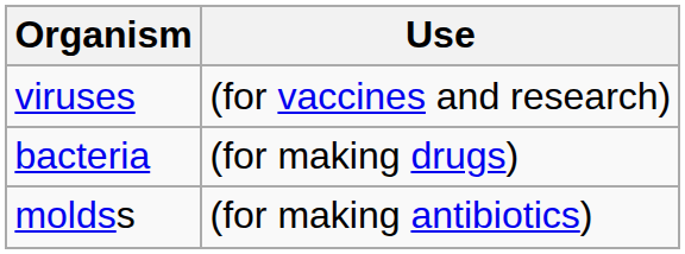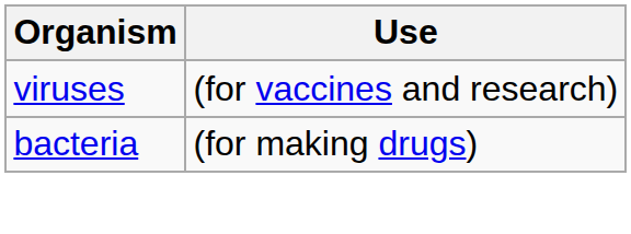 <table class="wikitable sortable">
 <tr>
 <th>Organism</th>
 <th>Use</th>
 </tr>
 <tr>
 <td><a href='#'>viruses</a></td>
 <td>(for <a href='#'>vaccines</a> and research)</td>
 </tr>
 <tr>
 <td><a href='#'>bacteria</a></td>
 <td>(for making <a href='#'>drugs</a>)</td>
 </tr>
-<tr>
-<td><a href='#'>molds</a>s</td>
-<td>(for making <a href='#'>antibiotics</a>)</td>
-</tr>
 </table>
